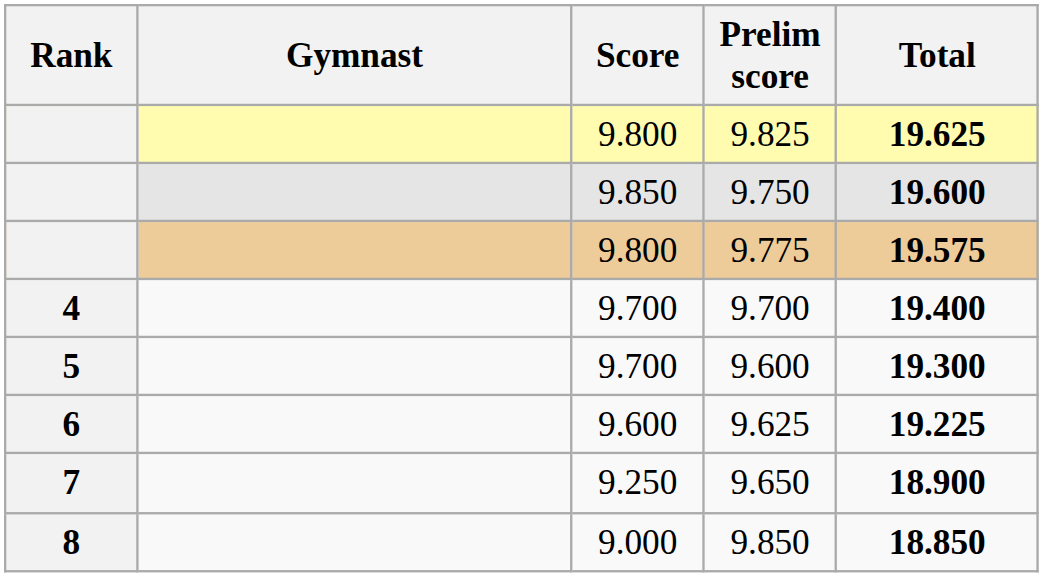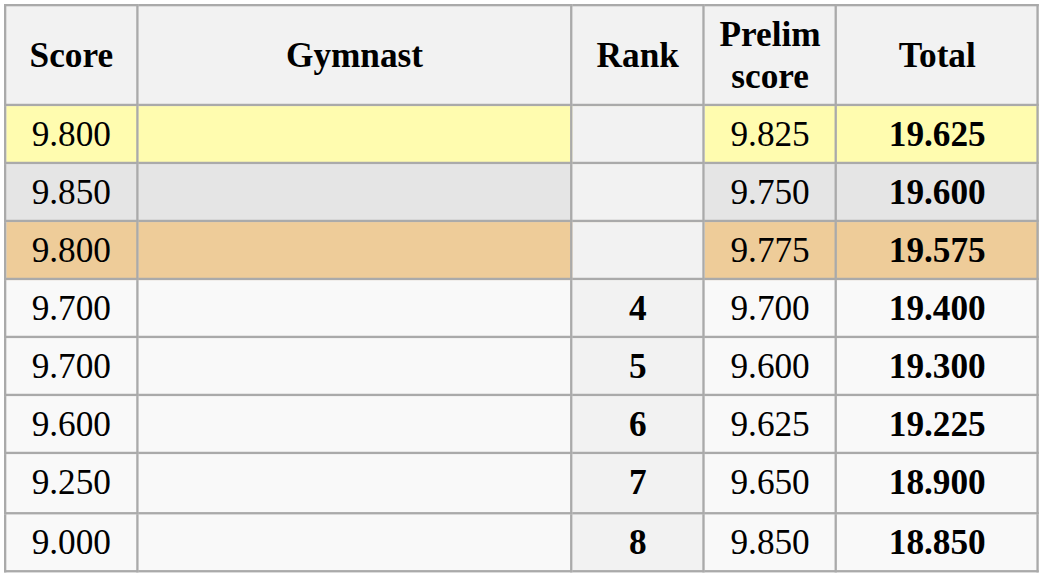 <table class="wikitable sortable" style="text-align:center; font-size:95%">
 <tr>
+<th scope="col" style="width:50px;">Score</th>
+<th scope="col" style="width:180px;">Gymnast</th>
 <th scope="col" style="width:50px;">Rank</th>
-<th scope="col" style="width:180px;">Gymnast</th>
-<th scope="col" style="width:50px;">Score</th>
 <th scope="col" style="width:50px;">Prelim score</th>
 <th scope="col" style="width:80px;">Total</th>
 </tr>
 <tr style="background:#fffcaf;">
+<td>9.800</td>
+<td style="text-align:left;"></td>
 <th scope=row style="text-align:center"></th>
-<td style="text-align:left;"></td>
-<td>9.800</td>
 <td>9.825</td>
 <td><strong>19.625</strong></td>
 </tr>
 <tr style="background:#e5e5e5;">
+<td>9.850</td>
+<td style="text-align:left;"></td>
 <th scope=row style="text-align:center"></th>
-<td style="text-align:left;"></td>
-<td>9.850</td>
 <td>9.750</td>
 <td><strong>19.600</strong></td>
 </tr>
 <tr style="background:#ec9;">
+<td>9.800</td>
+<td style="text-align:left;"></td>
 <th scope=row style="text-align:center"></th>
-<td style="text-align:left;"></td>
-<td>9.800</td>
 <td>9.775</td>
 <td><strong>19.575</strong></td>
 </tr>
 <tr>
+<td>9.700</td>
+<td style="text-align:left;"></td>
 <th scope=row style="text-align:center">4</th>
-<td style="text-align:left;"></td>
-<td>9.700</td>
 <td>9.700</td>
 <td><strong>19.400</strong></td>
 </tr>
 <tr>
+<td>9.700</td>
+<td style="text-align:left;"></td>
 <th scope=row style="text-align:center">5</th>
-<td style="text-align:left;"></td>
-<td>9.700</td>
 <td>9.600</td>
 <td><strong>19.300</strong></td>
 </tr>
 <tr>
+<td>9.600</td>
+<td style="text-align:left;"></td>
 <th scope=row style="text-align:center">6</th>
-<td style="text-align:left;"></td>
-<td>9.600</td>
 <td>9.625</td>
 <td><strong>19.225</strong></td>
 </tr>
 <tr>
+<td>9.250</td>
+<td style="text-align:left;"></td>
 <th scope=row style="text-align:center">7</th>
-<td style="text-align:left;"></td>
-<td>9.250</td>
 <td>9.650</td>
 <td><strong>18.900</strong></td>
 </tr>
 <tr>
+<td>9.000</td>
+<td style="text-align:left;"></td>
 <th scope=row style="text-align:center">8</th>
-<td style="text-align:left;"></td>
-<td>9.000</td>
 <td>9.850</td>
 <td><strong>18.850</strong></td>
 </tr>
 </table>
